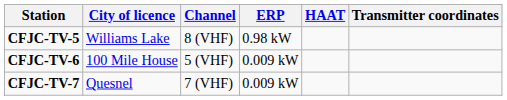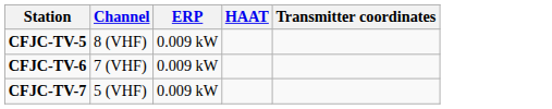 <table class="wikitable">
 <tr>
 <th>Station</th>
-<th><a href='#'>City of licence</a></th>
 <th><a href='#'>Channel</a></th>
 <th><a href='#'>ERP</a></th>
 <th><a href='#'>HAAT</a></th>
 <th>Transmitter coordinates</th>
 </tr>
 <tr style="vertical-align: top; text-align: left;">
 <td><strong>CFJC-TV-5</strong></td>
-<td><a href='#'>Williams Lake</a></td>
 <td>8 (VHF)</td>
-<td>0.98 kW</td>
+<td>0.009 kW</td>
 <td></td>
 <td></td>
 </tr>
 <tr style="vertical-align: top; text-align: left;">
 <td><strong>CFJC-TV-6</strong></td>
-<td><a href='#'>100 Mile House</a></td>
-<td>5 (VHF)</td>
+<td>7 (VHF)</td>
 <td>0.009 kW</td>
 <td></td>
 <td></td>
 </tr>
 <tr style="vertical-align: top; text-align: left;">
 <td><strong>CFJC-TV-7</strong></td>
-<td><a href='#'>Quesnel</a></td>
-<td>7 (VHF)</td>
+<td>5 (VHF)</td>
 <td>0.009 kW</td>
 <td></td>
 <td></td>
 </tr>
 </table>
